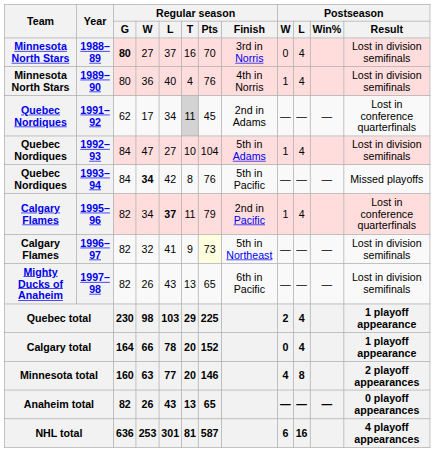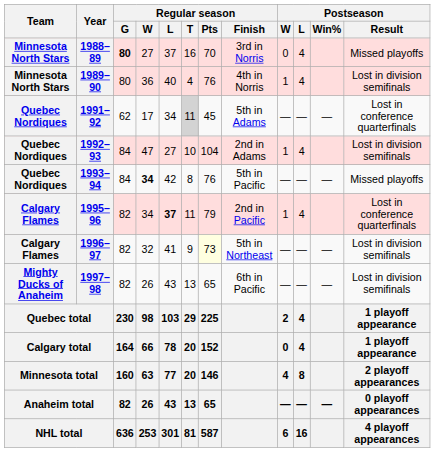 <table class="wikitable" style="font-size:95%; text-align:center;">
 <tr>
 <th rowspan="2">Team</th>
 <th rowspan="2">Year</th>
 <th colspan="6">Regular season</th>
 <th colspan="4">Postseason</th>
 </tr>
 <tr>
 <th>G</th>
 <th>W</th>
 <th>L</th>
 <th>T</th>
 <th>Pts</th>
 <th>Finish</th>
 <th>W</th>
 <th>L</th>
 <th>Win%</th>
 <th>Result</th>
 </tr>
 <tr style="background:#fdd;">
 <th><a href='#'>Minnesota North Stars</a></th>
 <th><a href='#'>1988–89</a></th>
 <td><strong>80</strong></td>
 <td>27</td>
 <td>37</td>
 <td>16</td>
 <td>70</td>
 <td>3rd in <a href='#'>Norris</a></td>
 <td>0</td>
 <td>4</td>
 <td></td>
-<td>Lost in division semifinals</td>
+<td>Missed playoffs</td>
 </tr>
 <tr style="background:#fdd;">
 <th>Minnesota North Stars</th>
 <th><a href='#'>1989–90</a></th>
 <td>80</td>
 <td>36</td>
 <td>40</td>
 <td>4</td>
 <td>76</td>
 <td>4th in Norris</td>
 <td>1</td>
 <td>4</td>
 <td></td>
 <td>Lost in division semifinals</td>
 </tr>
 <tr>
 <th><a href='#'>Quebec Nordiques</a></th>
 <th><a href='#'>1991–92</a></th>
 <td>62</td>
 <td>17</td>
 <td>34</td>
 <td style="background: lightgrey;">11</td>
 <td>45</td>
-<td>2nd in Adams</td>
+<td>5th in <a href='#'>Adams</a></td>
 <td>—</td>
 <td>—</td>
 <td>—</td>
 <td>Lost in conference quarterfinals</td>
 </tr>
 <tr style="background:#fdd;">
 <th>Quebec Nordiques</th>
 <th><a href='#'>1992–93</a></th>
 <td>84</td>
 <td>47</td>
 <td>27</td>
 <td>10</td>
 <td>104</td>
-<td>5th in <a href='#'>Adams</a></td>
+<td>2nd in Adams</td>
 <td>1</td>
 <td>4</td>
 <td></td>
 <td>Lost in division semifinals</td>
 </tr>
 <tr>
 <th>Quebec Nordiques</th>
 <th><a href='#'>1993–94</a></th>
 <td>84</td>
 <td><strong>34</strong></td>
 <td>42</td>
 <td>8</td>
 <td>76</td>
 <td>5th in Pacific</td>
 <td>—</td>
 <td>—</td>
 <td>—</td>
 <td>Missed playoffs</td>
 </tr>
 <tr style="background:#fdd;">
 <th><a href='#'>Calgary Flames</a></th>
 <th><a href='#'>1995–96</a></th>
 <td>82</td>
 <td>34</td>
 <td><strong>37</strong></td>
 <td>11</td>
 <td>79</td>
 <td>2nd in <a href='#'>Pacific</a></td>
 <td>1</td>
 <td>4</td>
 <td></td>
 <td>Lost in conference quarterfinals</td>
 </tr>
 <tr>
 <th>Calgary Flames</th>
 <th><a href='#'>1996–97</a></th>
 <td>82</td>
 <td>32</td>
 <td>41</td>
 <td>9</td>
 <td style="background: lightyellow;">73</td>
 <td>5th in <a href='#'>Northeast</a></td>
 <td>—</td>
 <td>—</td>
 <td>—</td>
 <td>Lost in division semifinals</td>
 </tr>
 <tr>
 <th><a href='#'>Mighty Ducks of Anaheim</a></th>
 <th><a href='#'>1997–98</a></th>
 <td>82</td>
 <td>26</td>
 <td>43</td>
 <td>13</td>
 <td>65</td>
 <td>6th in Pacific</td>
 <td>—</td>
 <td>—</td>
 <td>—</td>
 <td>Lost in division semifinals</td>
 </tr>
 <tr>
 <th colspan="2">Quebec total</th>
 <th>230</th>
 <th>98</th>
 <th>103</th>
 <th>29</th>
 <th>225</th>
 <th> </th>
 <th>2</th>
 <th>4</th>
 <th></th>
 <th>1 playoff appearance</th>
 </tr>
 <tr>
 <th colspan="2">Calgary total</th>
 <th>164</th>
 <th>66</th>
 <th>78</th>
 <th>20</th>
 <th>152</th>
 <th> </th>
 <th>0</th>
 <th>4</th>
 <th></th>
 <th>1 playoff appearance</th>
 </tr>
 <tr>
 <th colspan="2">Minnesota total</th>
 <th>160</th>
 <th>63</th>
 <th>77</th>
 <th>20</th>
 <th>146</th>
 <th> </th>
 <th>4</th>
 <th>8</th>
 <th></th>
 <th>2 playoff appearances</th>
 </tr>
 <tr>
 <th colspan="2">Anaheim total</th>
 <th>82</th>
 <th>26</th>
 <th>43</th>
 <th>13</th>
 <th>65</th>
 <th> </th>
 <th>—</th>
 <th>—</th>
 <th>—</th>
 <th>0 playoff appearances</th>
 </tr>
 <tr>
 <th colspan="2">NHL total</th>
 <th>636</th>
 <th>253</th>
 <th>301</th>
 <th>81</th>
 <th>587</th>
 <th> </th>
 <th>6</th>
 <th>16</th>
 <th></th>
 <th>4 playoff appearances</th>
 </tr>
 </table>
